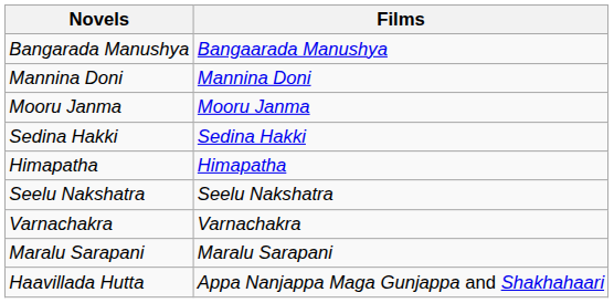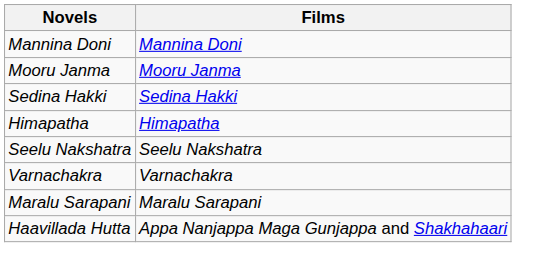 <table class="wikitable">
 <tr>
 <th>Novels</th>
 <th>Films</th>
-</tr>
-<tr>
-<td><em>Bangarada Manushya</em></td>
-<td><em><a href='#'>Bangaarada Manushya</a></em></td>
 </tr>
 <tr>
 <td><em>Mannina Doni</em></td>
 <td><em><a href='#'>Mannina Doni</a></em></td>
 </tr>
 <tr>
 <td><em>Mooru Janma</em></td>
 <td><em><a href='#'>Mooru Janma</a></em></td>
 </tr>
 <tr>
 <td><em>Sedina Hakki</em></td>
 <td><em><a href='#'>Sedina Hakki</a></em></td>
 </tr>
 <tr>
 <td><em>Himapatha</em></td>
 <td><em><a href='#'>Himapatha</a></em></td>
 </tr>
 <tr>
 <td><em>Seelu Nakshatra</em></td>
 <td><em>Seelu Nakshatra</em></td>
 </tr>
 <tr>
 <td><em>Varnachakra</em></td>
 <td><em>Varnachakra</em></td>
 </tr>
 <tr>
 <td><em>Maralu Sarapani</em></td>
 <td><em>Maralu Sarapani</em></td>
 </tr>
 <tr>
 <td><em>Haavillada Hutta</em></td>
 <td><em>Appa Nanjappa Maga Gunjappa</em> and <em><a href='#'>Shakhahaari</a></em></td>
 </tr>
 </table>
